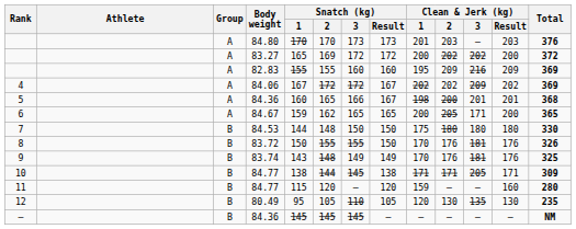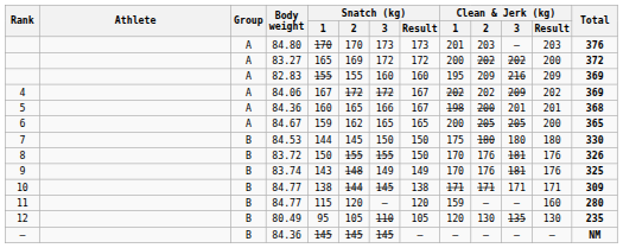 <table class = "wikitable" style="text-align:center;">
 <tr>
 <th rowspan=2 width=40>Rank</th>
 <th rowspan=2 width=250>Athlete</th>
 <th rowspan=2 width=40>Group</th>
 <th rowspan=2 width=50>Body weight</th>
 <th colspan=4>Snatch (kg)</th>
 <th colspan=4>Clean & Jerk (kg)</th>
 <th rowspan=2 width=55>Total</th>
 </tr>
 <tr>
 <th width=35>1</th>
 <th width=35>2</th>
 <th width=35>3</th>
 <th width=45>Result</th>
 <th width=35>1</th>
 <th width=35>2</th>
 <th width=35>3</th>
 <th width=45>Result</th>
 </tr>
 <tr>
 <td></td>
 <td align=left></td>
 <td>A</td>
 <td>84.80</td>
 <td><s>170</s></td>
 <td>170</td>
 <td>173</td>
 <td>173</td>
 <td>201</td>
 <td>203</td>
 <td>—</td>
 <td>203</td>
 <td><strong>376</strong></td>
 </tr>
 <tr>
 <td></td>
 <td align=left></td>
 <td>A</td>
 <td>83.27</td>
 <td>165</td>
 <td>169</td>
 <td>172</td>
 <td>172</td>
 <td>200</td>
 <td><s>202</s></td>
 <td><s>202</s></td>
 <td>200</td>
 <td><strong>372</strong></td>
 </tr>
 <tr>
 <td></td>
 <td align=left></td>
 <td>A</td>
 <td>82.83</td>
 <td><s>155</s></td>
 <td>155</td>
 <td>160</td>
 <td>160</td>
 <td>195</td>
 <td>209</td>
 <td><s>216</s></td>
 <td>209</td>
 <td><strong>369</strong></td>
 </tr>
 <tr>
 <td>4</td>
 <td align=left></td>
 <td>A</td>
 <td>84.06</td>
 <td>167</td>
 <td><s>172</s></td>
 <td><s>172</s></td>
 <td>167</td>
 <td><s>202</s></td>
 <td>202</td>
 <td><s>209</s></td>
 <td>202</td>
 <td><strong>369</strong></td>
 </tr>
 <tr>
 <td>5</td>
 <td align=left></td>
 <td>A</td>
 <td>84.36</td>
 <td>160</td>
 <td>165</td>
 <td>166</td>
 <td>167</td>
 <td><s>198</s></td>
 <td><s>200</s></td>
 <td>201</td>
 <td>201</td>
 <td><strong>368</strong></td>
 </tr>
 <tr>
 <td>6</td>
 <td align=left></td>
 <td>A</td>
 <td>84.67</td>
 <td>159</td>
 <td>162</td>
 <td>165</td>
 <td>165</td>
 <td>200</td>
 <td><s>205</s></td>
-<td>171</td>
+<td><s>205</s></td>
 <td>200</td>
 <td><strong>365</strong></td>
 </tr>
 <tr>
 <td>7</td>
 <td align=left></td>
 <td>B</td>
 <td>84.53</td>
 <td>144</td>
-<td>148</td>
+<td>145</td>
 <td>150</td>
 <td>150</td>
 <td>175</td>
 <td><s>180</s></td>
 <td>180</td>
 <td>180</td>
 <td><strong>330</strong></td>
 </tr>
 <tr>
 <td>8</td>
 <td align=left></td>
 <td>B</td>
 <td>83.72</td>
 <td>150</td>
 <td><s>155</s></td>
 <td><s>155</s></td>
 <td>150</td>
 <td>170</td>
 <td>176</td>
 <td><s>181</s></td>
 <td>176</td>
 <td><strong>326</strong></td>
 </tr>
 <tr>
 <td>9</td>
 <td align=left></td>
 <td>B</td>
 <td>83.74</td>
 <td>143</td>
 <td><s>148</s></td>
 <td>149</td>
 <td>149</td>
 <td>170</td>
 <td>176</td>
 <td><s>181</s></td>
 <td>176</td>
 <td><strong>325</strong></td>
 </tr>
 <tr>
 <td>10</td>
 <td align=left></td>
 <td>B</td>
 <td>84.77</td>
 <td>138</td>
 <td><s>144</s></td>
 <td><s>145</s></td>
 <td>138</td>
 <td><s>171</s></td>
 <td><s>171</s></td>
-<td><s>205</s></td>
+<td>171</td>
 <td>171</td>
 <td><strong>309</strong></td>
 </tr>
 <tr>
 <td>11</td>
 <td align=left></td>
 <td>B</td>
 <td>84.77</td>
 <td>115</td>
 <td>120</td>
 <td>—</td>
 <td>120</td>
 <td>159</td>
 <td>—</td>
 <td>—</td>
 <td>160</td>
 <td><strong>280</strong></td>
 </tr>
 <tr>
 <td>12</td>
 <td align=left></td>
 <td>B</td>
 <td>80.49</td>
 <td>95</td>
 <td>105</td>
 <td><s>110</s></td>
 <td>105</td>
 <td>120</td>
 <td>130</td>
 <td><s>135</s></td>
 <td>130</td>
 <td><strong>235</strong></td>
 </tr>
 <tr>
 <td>—</td>
 <td align=left></td>
 <td>B</td>
 <td>84.36</td>
 <td><s>145</s></td>
 <td><s>145</s></td>
 <td><s>145</s></td>
 <td>—</td>
 <td>—</td>
 <td>—</td>
 <td>—</td>
 <td>—</td>
 <td><strong>NM</strong></td>
 </tr>
 </table>
